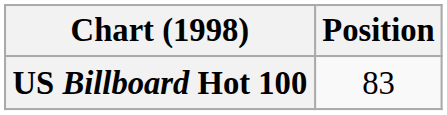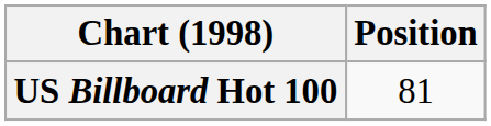 <table class="wikitable plainrowheaders" style="text-align:center">
 <tr>
 <th scope="col">Chart (1998)</th>
 <th scope="col">Position</th>
 </tr>
 <tr>
 <th scope="row">US <em>Billboard</em> Hot 100</th>
-<td>83</td>
+<td>81</td>
 </tr>
 </table>
